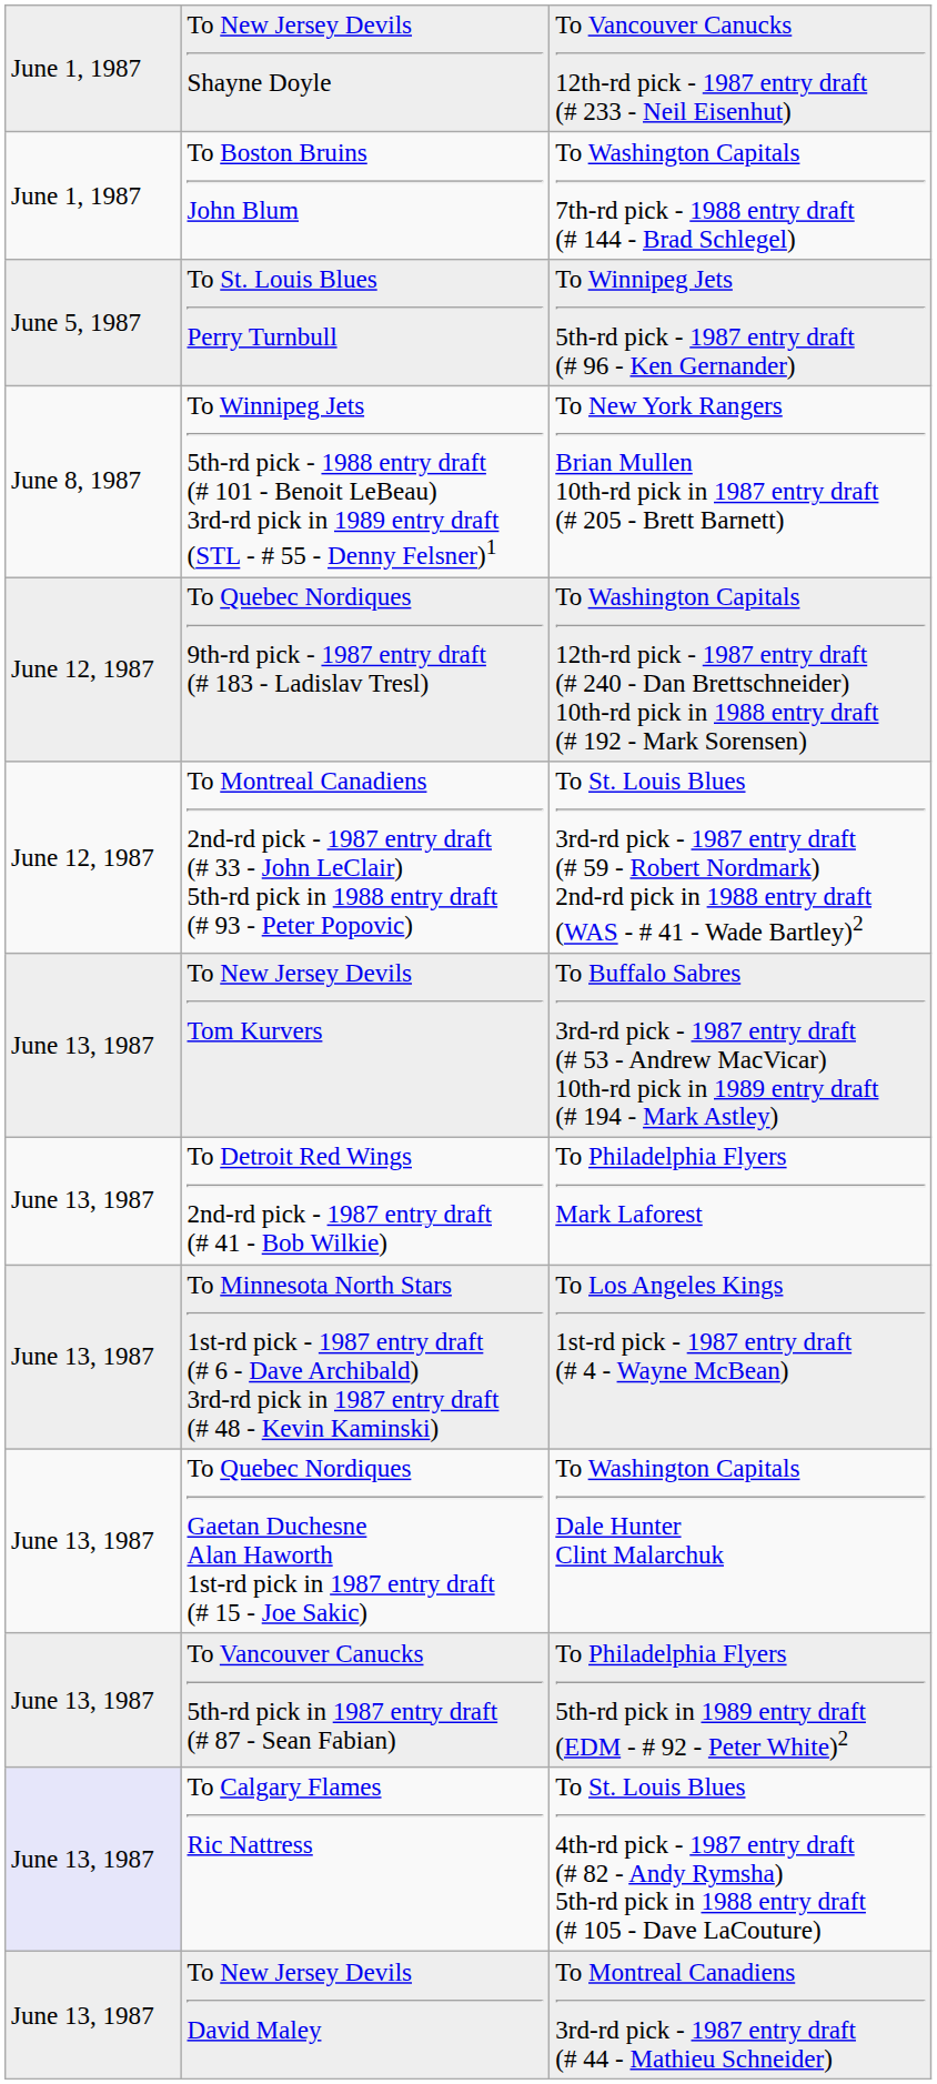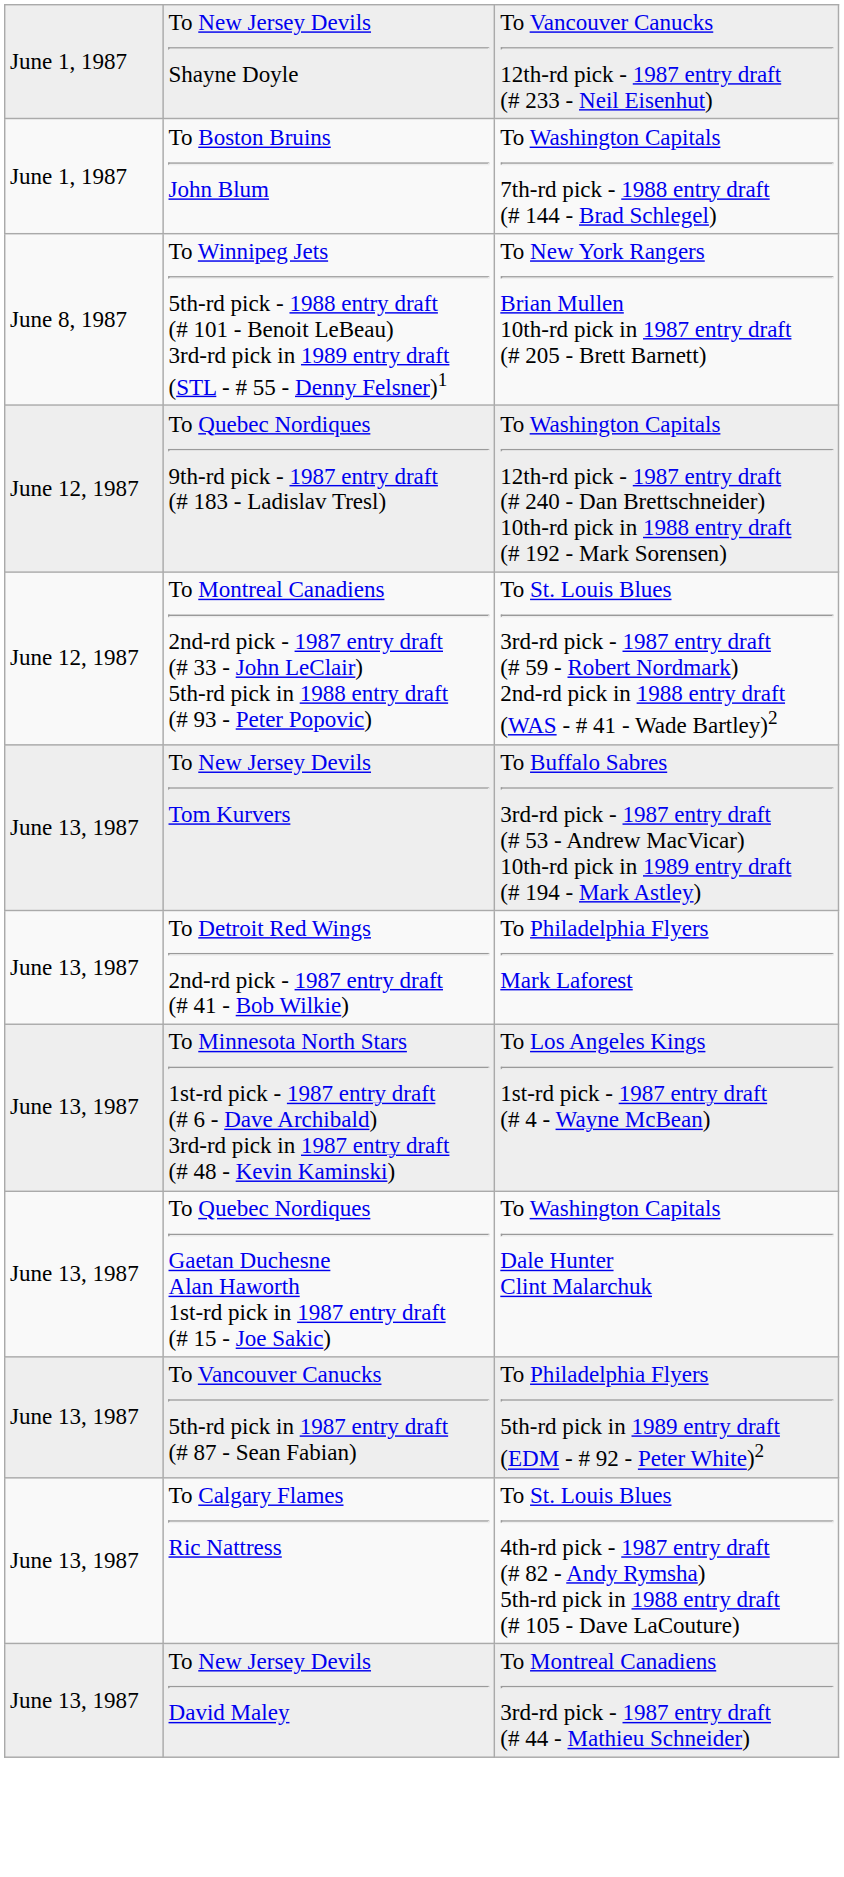 <table class="wikitable" style="border:1px solid #999; width:580px;">
 <tr style="background:#eee;">
 <td>June 1, 1987</td>
 <td valign="top">To <a href='#'>New Jersey Devils</a><hr>Shayne Doyle</td>
 <td valign="top">To <a href='#'>Vancouver Canucks</a><hr>12th-rd pick - <a href='#'>1987 entry draft</a><br>(# 233 - <a href='#'>Neil Eisenhut</a>)</td>
 </tr>
 <tr>
 <td>June 1, 1987</td>
 <td valign="top">To <a href='#'>Boston Bruins</a><hr><a href='#'>John Blum</a></td>
 <td valign="top">To <a href='#'>Washington Capitals</a><hr>7th-rd pick - <a href='#'>1988 entry draft</a><br>(# 144 - <a href='#'>Brad Schlegel</a>)</td>
-</tr>
-<tr style="background:#eee;">
-<td>June 5, 1987</td>
-<td valign="top">To <a href='#'>St. Louis Blues</a><hr><a href='#'>Perry Turnbull</a></td>
-<td valign="top">To <a href='#'>Winnipeg Jets</a><hr>5th-rd pick - <a href='#'>1987 entry draft</a><br>(# 96 - <a href='#'>Ken Gernander</a>)</td>
 </tr>
 <tr>
 <td>June 8, 1987</td>
 <td valign="top">To <a href='#'>Winnipeg Jets</a><hr>5th-rd pick - <a href='#'>1988 entry draft</a><br>(# 101 - Benoit LeBeau)<br>3rd-rd pick in <a href='#'>1989 entry draft</a><br>(<a href='#'>STL</a> - # 55 - <a href='#'>Denny Felsner</a>)<sup>1</sup></td>
 <td valign="top">To <a href='#'>New York Rangers</a><hr><a href='#'>Brian Mullen</a><br>10th-rd pick in <a href='#'>1987 entry draft</a><br>(# 205 - Brett Barnett)</td>
 </tr>
 <tr style="background:#eee;">
 <td>June 12, 1987</td>
 <td valign="top">To <a href='#'>Quebec Nordiques</a><hr>9th-rd pick - <a href='#'>1987 entry draft</a><br>(# 183 - Ladislav Tresl)</td>
 <td valign="top">To <a href='#'>Washington Capitals</a><hr>12th-rd pick - <a href='#'>1987 entry draft</a><br>(# 240 - Dan Brettschneider)<br>10th-rd pick in <a href='#'>1988 entry draft</a><br>(# 192 - Mark Sorensen)</td>
 </tr>
 <tr>
 <td>June 12, 1987</td>
 <td valign="top">To <a href='#'>Montreal Canadiens</a><hr>2nd-rd pick - <a href='#'>1987 entry draft</a><br>(# 33 - <a href='#'>John LeClair</a>)<br>5th-rd pick in <a href='#'>1988 entry draft</a><br>(# 93 - <a href='#'>Peter Popovic</a>)</td>
 <td valign="top">To <a href='#'>St. Louis Blues</a><hr>3rd-rd pick - <a href='#'>1987 entry draft</a><br>(# 59 - <a href='#'>Robert Nordmark</a>)<br>2nd-rd pick in <a href='#'>1988 entry draft</a><br>(<a href='#'>WAS</a> - # 41 - Wade Bartley)<sup>2</sup></td>
 </tr>
 <tr style="background:#eee;">
 <td>June 13, 1987</td>
 <td valign="top">To <a href='#'>New Jersey Devils</a><hr><a href='#'>Tom Kurvers</a></td>
 <td valign="top">To <a href='#'>Buffalo Sabres</a><hr>3rd-rd pick - <a href='#'>1987 entry draft</a><br>(# 53 - Andrew MacVicar)<br>10th-rd pick in <a href='#'>1989 entry draft</a><br>(# 194 - <a href='#'>Mark Astley</a>)</td>
 </tr>
 <tr>
 <td>June 13, 1987</td>
 <td valign="top">To <a href='#'>Detroit Red Wings</a><hr>2nd-rd pick - <a href='#'>1987 entry draft</a><br>(# 41 - <a href='#'>Bob Wilkie</a>)</td>
 <td valign="top">To <a href='#'>Philadelphia Flyers</a><hr><a href='#'>Mark Laforest</a></td>
 </tr>
 <tr style="background:#eee;">
 <td>June 13, 1987</td>
 <td valign="top">To <a href='#'>Minnesota North Stars</a><hr>1st-rd pick - <a href='#'>1987 entry draft</a><br>(# 6 - <a href='#'>Dave Archibald</a>)<br>3rd-rd pick in <a href='#'>1987 entry draft</a><br>(# 48 - <a href='#'>Kevin Kaminski</a>)</td>
 <td valign="top">To <a href='#'>Los Angeles Kings</a><hr>1st-rd pick - <a href='#'>1987 entry draft</a><br>(# 4 - <a href='#'>Wayne McBean</a>)</td>
 </tr>
 <tr>
 <td>June 13, 1987</td>
 <td valign="top">To <a href='#'>Quebec Nordiques</a><hr><a href='#'>Gaetan Duchesne</a><br><a href='#'>Alan Haworth</a><br>1st-rd pick in <a href='#'>1987 entry draft</a><br>(# 15 - <a href='#'>Joe Sakic</a>)</td>
 <td valign="top">To <a href='#'>Washington Capitals</a><hr><a href='#'>Dale Hunter</a><br><a href='#'>Clint Malarchuk</a></td>
 </tr>
 <tr style="background:#eee;">
 <td>June 13, 1987</td>
 <td valign="top">To <a href='#'>Vancouver Canucks</a><hr>5th-rd pick in <a href='#'>1987 entry draft</a><br>(# 87 - Sean Fabian)</td>
 <td valign="top">To <a href='#'>Philadelphia Flyers</a><hr>5th-rd pick in <a href='#'>1989 entry draft</a><br>(<a href='#'>EDM</a> - # 92 - <a href='#'>Peter White</a>)<sup>2</sup></td>
 </tr>
 <tr>
-<td style="background: lavender;">June 13, 1987</td>
+<td>June 13, 1987</td>
 <td valign="top">To <a href='#'>Calgary Flames</a><hr><a href='#'>Ric Nattress</a></td>
 <td valign="top">To <a href='#'>St. Louis Blues</a><hr>4th-rd pick - <a href='#'>1987 entry draft</a><br>(# 82 - <a href='#'>Andy Rymsha</a>)<br>5th-rd pick in <a href='#'>1988 entry draft</a><br>(# 105 - Dave LaCouture)</td>
 </tr>
 <tr style="background:#eee;">
 <td>June 13, 1987</td>
 <td valign="top">To <a href='#'>New Jersey Devils</a><hr><a href='#'>David Maley</a></td>
 <td valign="top">To <a href='#'>Montreal Canadiens</a><hr>3rd-rd pick - <a href='#'>1987 entry draft</a><br>(# 44 - <a href='#'>Mathieu Schneider</a>)</td>
 </tr>
 </table>
